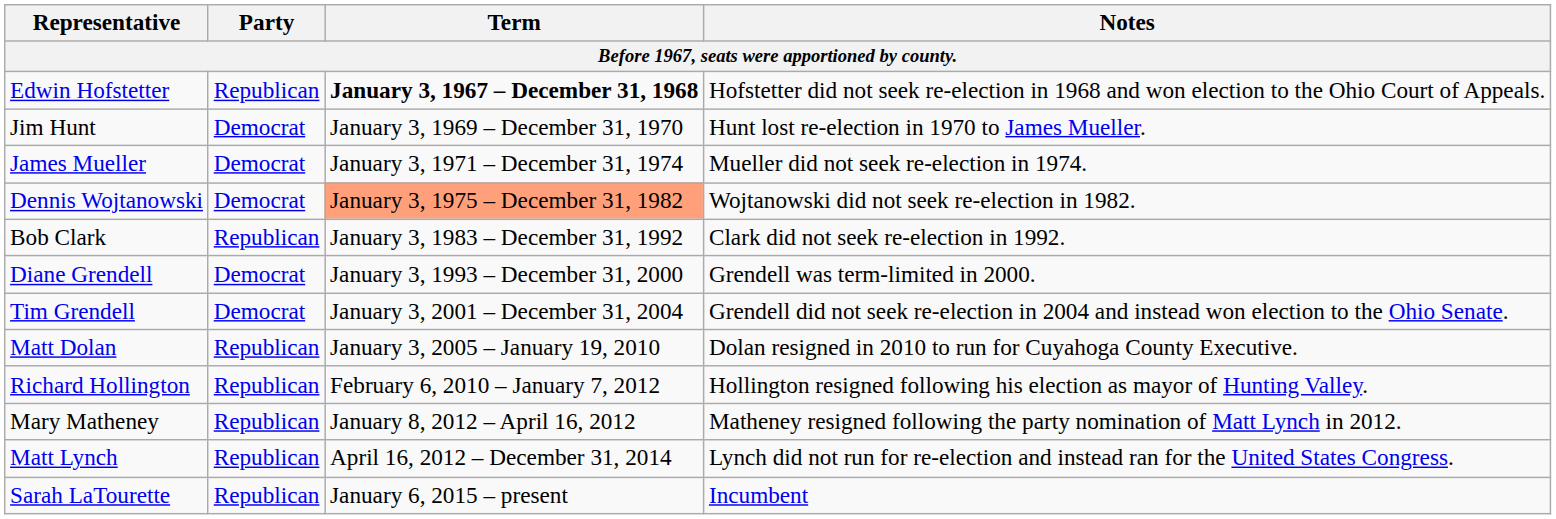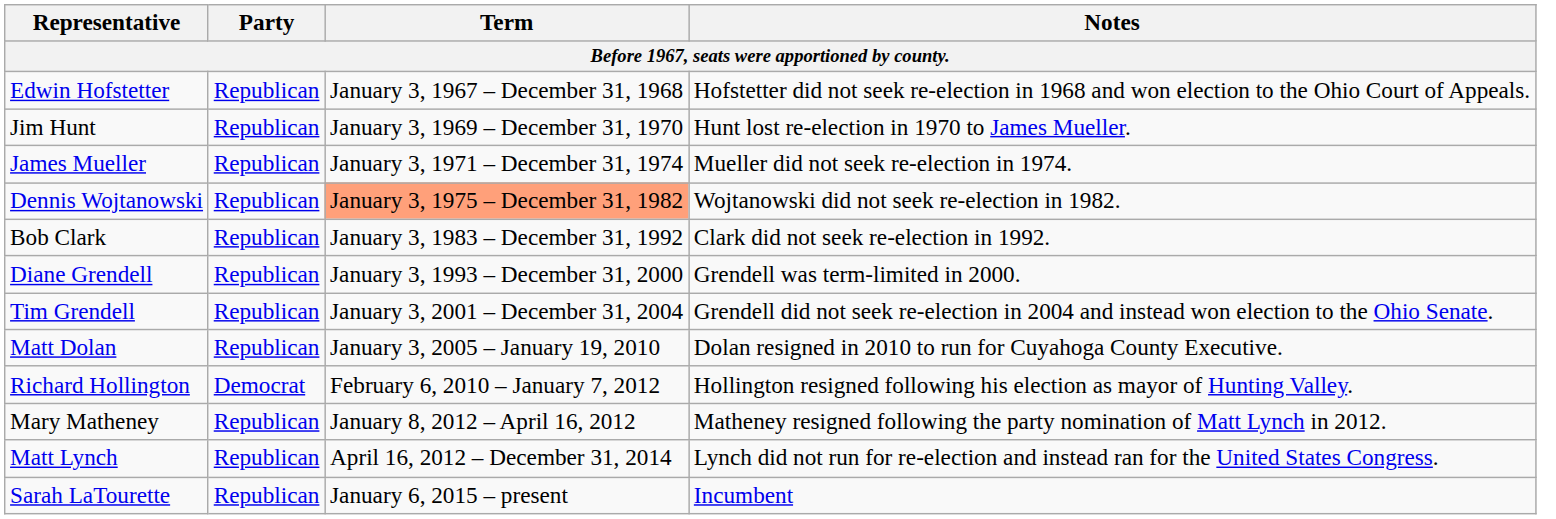 <table class=wikitable>
 <tr valign=bottom>
 <th>Representative</th>
 <th>Party</th>
 <th>Term</th>
 <th>Notes</th>
 </tr>
 <tr>
 <th colspan=5 style="font-size: 80%;"><em>Before 1967, seats were apportioned by county.</em></th>
 </tr>
 <tr>
 <td><a href='#'>Edwin Hofstetter</a></td>
 <td><a href='#'>Republican</a></td>
-<td><strong>January 3, 1967 – December 31, 1968</strong></td>
+<td>January 3, 1967 – December 31, 1968</td>
 <td>Hofstetter did not seek re-election in 1968 and won election to the Ohio Court of Appeals.</td>
 </tr>
 <tr>
 <td>Jim Hunt</td>
-<td><a href='#'>Democrat</a></td>
+<td><a href='#'>Republican</a></td>
 <td>January 3, 1969 – December 31, 1970</td>
 <td>Hunt lost re-election in 1970 to <a href='#'>James Mueller</a>.</td>
 </tr>
 <tr>
 <td><a href='#'>James Mueller</a></td>
-<td><a href='#'>Democrat</a></td>
+<td><a href='#'>Republican</a></td>
 <td>January 3, 1971 – December 31, 1974</td>
 <td>Mueller did not seek re-election in 1974.</td>
 </tr>
 <tr>
 <td><a href='#'>Dennis Wojtanowski</a></td>
-<td><a href='#'>Democrat</a></td>
+<td><a href='#'>Republican</a></td>
 <td style="background: lightsalmon;">January 3, 1975 – December 31, 1982</td>
 <td>Wojtanowski did not seek re-election in 1982.</td>
 </tr>
 <tr>
 <td>Bob Clark</td>
 <td><a href='#'>Republican</a></td>
 <td>January 3, 1983 – December 31, 1992</td>
 <td>Clark did not seek re-election in 1992.</td>
 </tr>
 <tr>
 <td><a href='#'>Diane Grendell</a></td>
-<td><a href='#'>Democrat</a></td>
+<td><a href='#'>Republican</a></td>
 <td>January 3, 1993 – December 31, 2000</td>
 <td>Grendell was term-limited in 2000.</td>
 </tr>
 <tr>
 <td><a href='#'>Tim Grendell</a></td>
-<td><a href='#'>Democrat</a></td>
+<td><a href='#'>Republican</a></td>
 <td>January 3, 2001 – December 31, 2004</td>
 <td>Grendell did not seek re-election in 2004 and instead won election to the <a href='#'>Ohio Senate</a>.</td>
 </tr>
 <tr>
 <td><a href='#'>Matt Dolan</a></td>
 <td><a href='#'>Republican</a></td>
 <td>January 3, 2005 – January 19, 2010</td>
 <td>Dolan resigned in 2010 to run for Cuyahoga County Executive.</td>
 </tr>
 <tr>
 <td><a href='#'>Richard Hollington</a></td>
-<td><a href='#'>Republican</a></td>
+<td><a href='#'>Democrat</a></td>
 <td>February 6, 2010 – January 7, 2012</td>
 <td>Hollington resigned following his election as mayor of <a href='#'>Hunting Valley</a>.</td>
 </tr>
 <tr>
 <td>Mary Matheney</td>
 <td><a href='#'>Republican</a></td>
 <td>January 8, 2012 – April 16, 2012</td>
 <td>Matheney resigned following the party nomination of <a href='#'>Matt Lynch</a> in 2012.</td>
 </tr>
 <tr>
 <td><a href='#'>Matt Lynch</a></td>
 <td><a href='#'>Republican</a></td>
 <td>April 16, 2012 – December 31, 2014</td>
 <td>Lynch did not run for re-election and instead ran for the <a href='#'>United States Congress</a>.</td>
 </tr>
 <tr>
 <td><a href='#'>Sarah LaTourette</a></td>
 <td><a href='#'>Republican</a></td>
 <td>January 6, 2015 – present</td>
 <td><a href='#'>Incumbent</a></td>
 </tr>
 </table>
